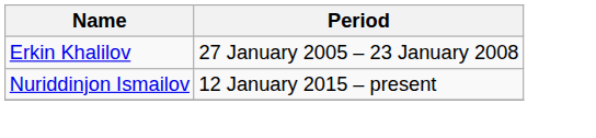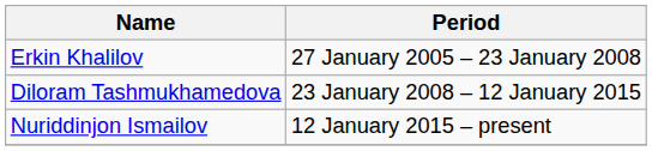 <table class="wikitable">
 <tr>
 <th>Name</th>
 <th>Period</th>
 </tr>
 <tr>
 <td><a href='#'>Erkin Khalilov</a></td>
 <td>27 January 2005 – 23 January 2008</td>
 </tr>
 <tr>
+<td><a href='#'>Diloram Tashmukhamedova</a></td>
+<td>23 January 2008 – 12 January 2015</td>
+</tr>
+<tr>
 <td><a href='#'>Nuriddinjon Ismailov</a></td>
 <td>12 January 2015 – present</td>
 </tr>
 <tr>
 </tr>
 </table>
